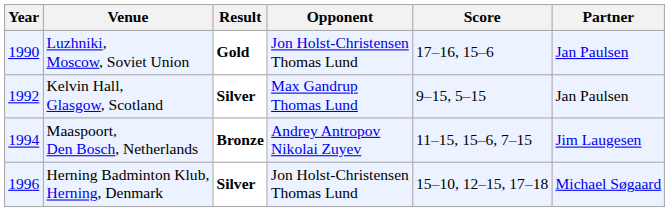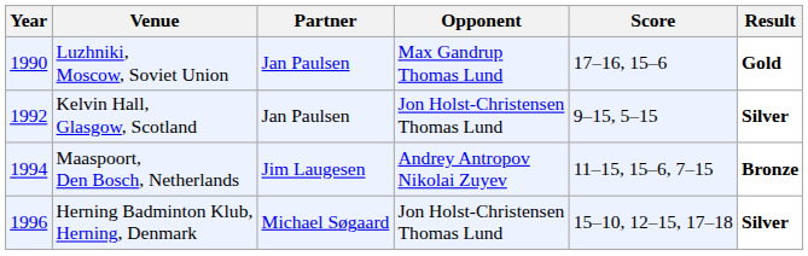 <table class="sortable wikitable" style="font-size: 90%;">
 <tr>
 <th>Year</th>
 <th>Venue</th>
-<th>Result</th>
+<th>Partner</th>
 <th>Opponent</th>
 <th>Score</th>
-<th>Partner</th>
+<th>Result</th>
 </tr>
 <tr style="background:#ECF2FF">
 <td align="center"><a href='#'>1990</a></td>
 <td align="left"><a href='#'>Luzhniki</a>,<br><a href='#'>Moscow</a>, Soviet Union</td>
+<td align="left"> <a href='#'>Jan Paulsen</a></td>
+<td align="left"> <a href='#'>Max Gandrup</a><br> <a href='#'>Thomas Lund</a></td>
+<td align="left">17–16, 15–6</td>
 <td style="text-align:left; background:white"> <strong>Gold</strong></td>
-<td align="left"> <a href='#'>Jon Holst-Christensen</a><br> Thomas Lund</td>
-<td align="left">17–16, 15–6</td>
-<td align="left"> <a href='#'>Jan Paulsen</a></td>
 </tr>
 <tr style="background:#ECF2FF">
 <td align="center"><a href='#'>1992</a></td>
 <td align="left">Kelvin Hall,<br><a href='#'>Glasgow</a>, Scotland</td>
+<td align="left"> Jan Paulsen</td>
+<td align="left"> <a href='#'>Jon Holst-Christensen</a><br> Thomas Lund</td>
+<td align="left">9–15, 5–15</td>
 <td style="text-align:left; background:white"> <strong>Silver</strong></td>
-<td align="left"> <a href='#'>Max Gandrup</a><br> <a href='#'>Thomas Lund</a></td>
-<td align="left">9–15, 5–15</td>
-<td align="left"> Jan Paulsen</td>
 </tr>
 <tr style="background:#ECF2FF">
 <td align="center"><a href='#'>1994</a></td>
 <td align="left">Maaspoort,<br><a href='#'>Den Bosch</a>, Netherlands</td>
-<td style="text-align:left; background:white"> <strong>Bronze</strong></td>
+<td align="left"> <a href='#'>Jim Laugesen</a></td>
 <td align="left"> <a href='#'>Andrey Antropov</a><br> <a href='#'>Nikolai Zuyev</a></td>
 <td align="left">11–15, 15–6, 7–15</td>
-<td align="left"> <a href='#'>Jim Laugesen</a></td>
+<td style="text-align:left; background:white"> <strong>Bronze</strong></td>
 </tr>
 <tr style="background:#ECF2FF">
 <td align="center"><a href='#'>1996</a></td>
 <td align="left">Herning Badminton Klub,<br><a href='#'>Herning</a>, Denmark</td>
-<td style="text-align:left; background:white"> <strong>Silver</strong></td>
+<td align="left"> <a href='#'>Michael Søgaard</a></td>
 <td align="left"> Jon Holst-Christensen<br> Thomas Lund</td>
 <td align="left">15–10, 12–15, 17–18</td>
-<td align="left"> <a href='#'>Michael Søgaard</a></td>
+<td style="text-align:left; background:white"> <strong>Silver</strong></td>
 </tr>
 </table>
